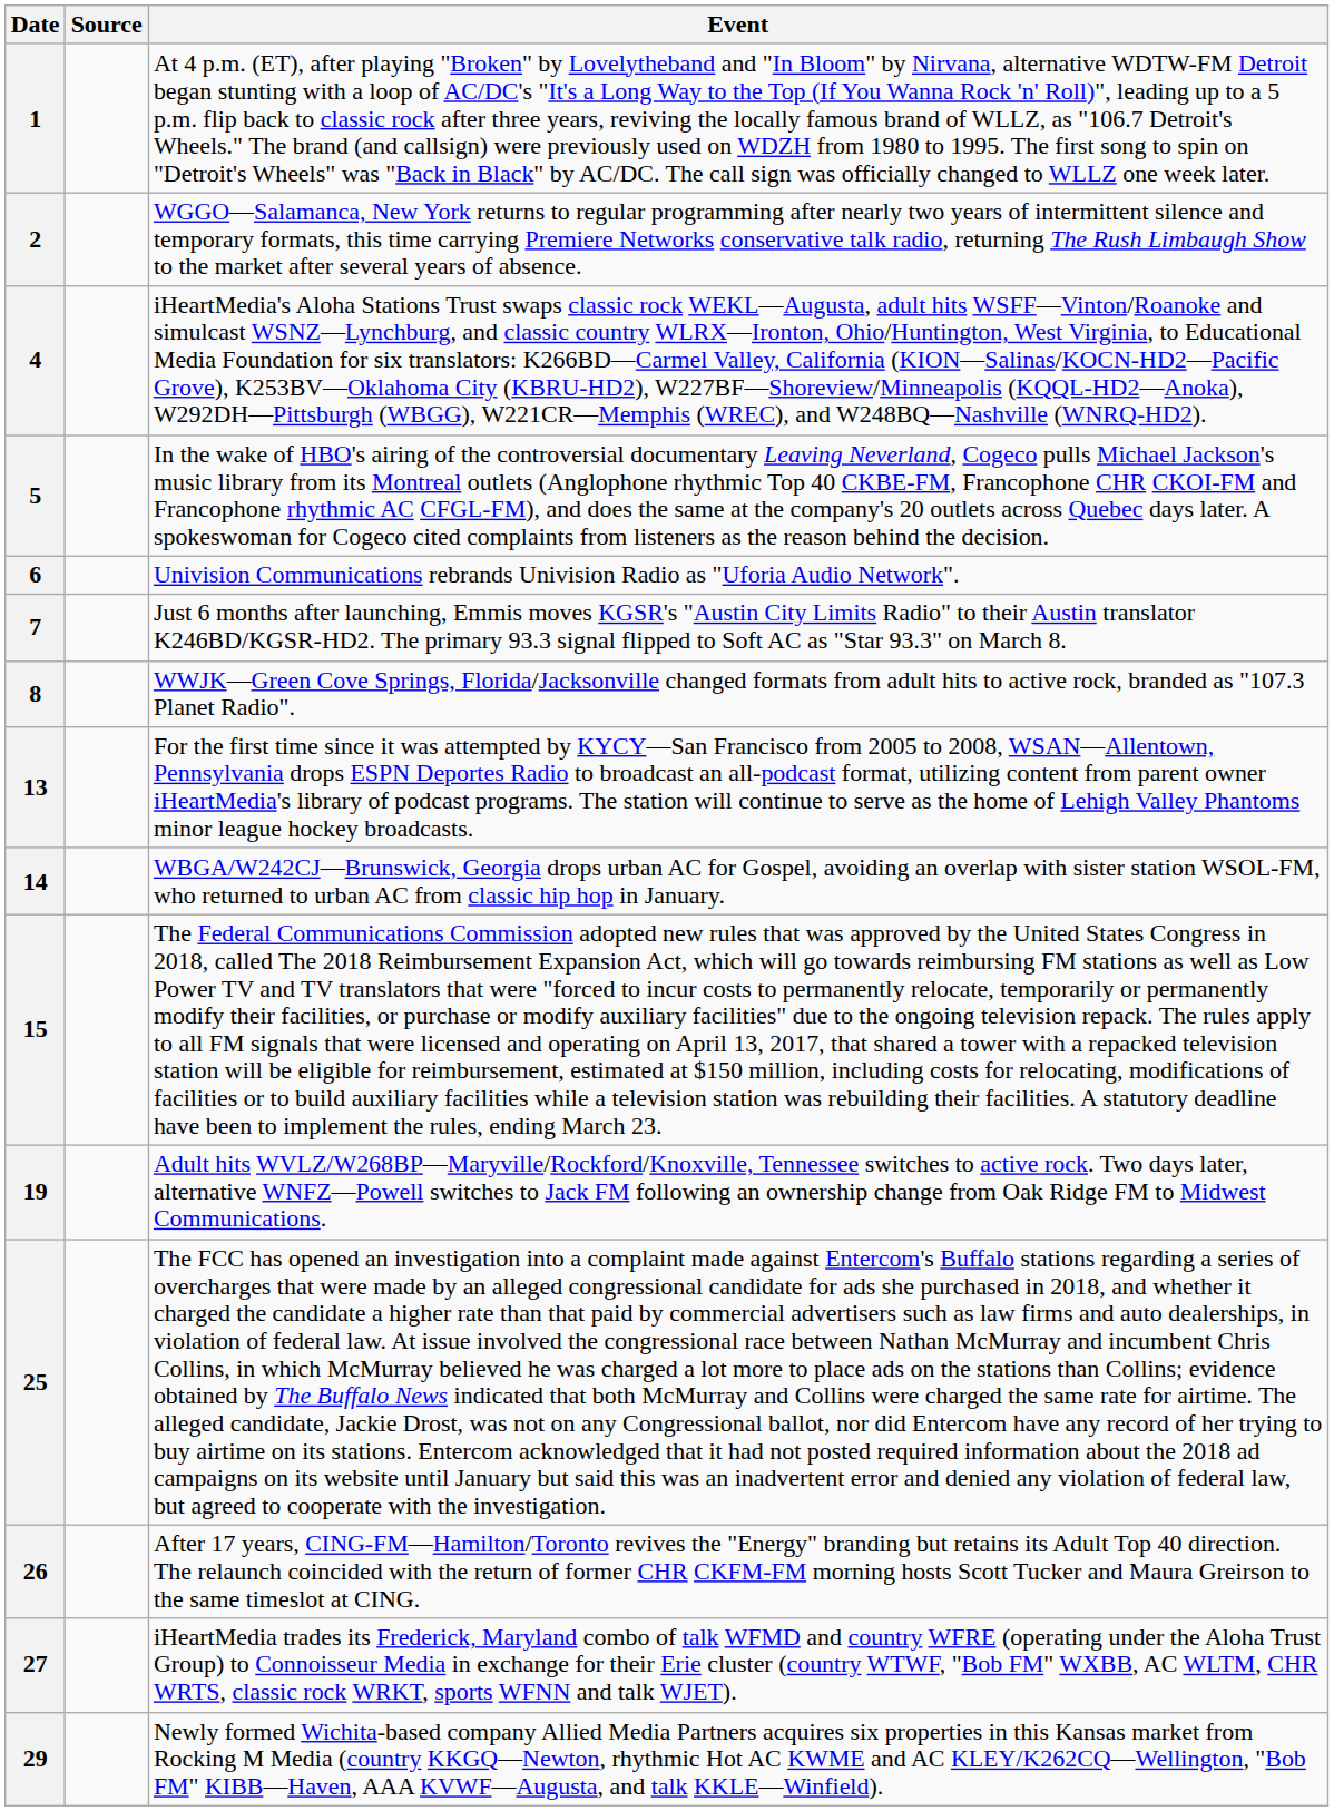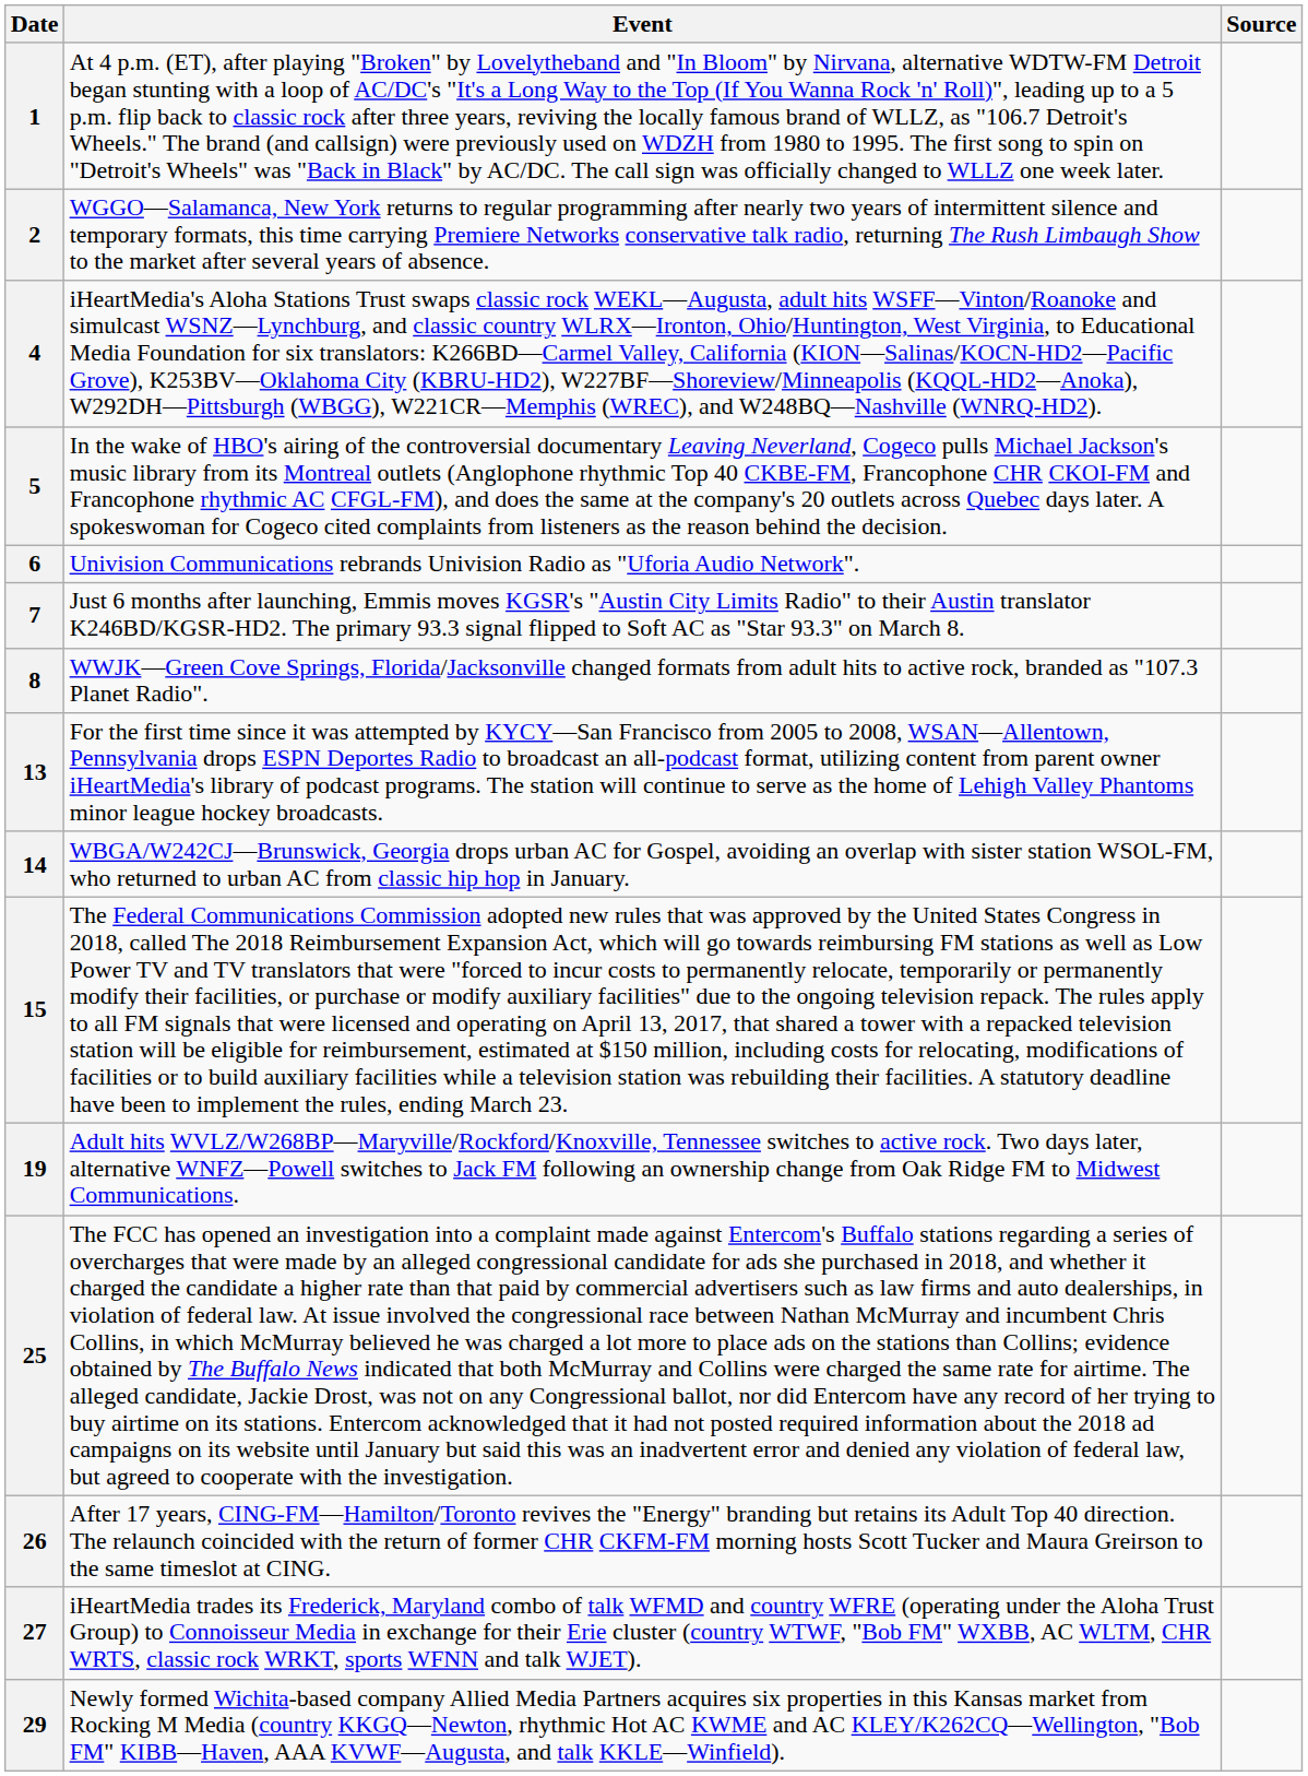 <table class=wikitable>
 <tr>
 <th>Date</th>
+<th>Event</th>
 <th>Source</th>
-<th>Event</th>
 </tr>
 <tr>
 <th>1</th>
+<td>At 4 p.m. (ET), after playing "<a href='#'>Broken</a>" by <a href='#'>Lovelytheband</a> and "<a href='#'>In Bloom</a>" by <a href='#'>Nirvana</a>, alternative WDTW-FM <a href='#'>Detroit</a> began stunting with a loop of <a href='#'>AC/DC</a>'s "<a href='#'>It's a Long Way to the Top (If You Wanna Rock 'n' Roll)</a>", leading up to a 5 p.m. flip back to <a href='#'>classic rock</a> after three years, reviving the locally famous brand of WLLZ, as "106.7 Detroit's Wheels." The brand (and callsign) were previously used on <a href='#'>WDZH</a> from 1980 to 1995. The first song to spin on "Detroit's Wheels" was "<a href='#'>Back in Black</a>" by AC/DC. The call sign was officially changed to <a href='#'>WLLZ</a> one week later.</td>
 <td></td>
-<td>At 4 p.m. (ET), after playing "<a href='#'>Broken</a>" by <a href='#'>Lovelytheband</a> and "<a href='#'>In Bloom</a>" by <a href='#'>Nirvana</a>, alternative WDTW-FM <a href='#'>Detroit</a> began stunting with a loop of <a href='#'>AC/DC</a>'s "<a href='#'>It's a Long Way to the Top (If You Wanna Rock 'n' Roll)</a>", leading up to a 5 p.m. flip back to <a href='#'>classic rock</a> after three years, reviving the locally famous brand of WLLZ, as "106.7 Detroit's Wheels." The brand (and callsign) were previously used on <a href='#'>WDZH</a> from 1980 to 1995. The first song to spin on "Detroit's Wheels" was "<a href='#'>Back in Black</a>" by AC/DC. The call sign was officially changed to <a href='#'>WLLZ</a> one week later.</td>
 </tr>
 <tr>
 <th>2</th>
+<td><a href='#'>WGGO</a>—<a href='#'>Salamanca, New York</a> returns to regular programming after nearly two years of intermittent silence and temporary formats, this time carrying <a href='#'>Premiere Networks</a> <a href='#'>conservative talk radio</a>, returning <em><a href='#'>The Rush Limbaugh Show</a></em> to the market after several years of absence.</td>
 <td></td>
-<td><a href='#'>WGGO</a>—<a href='#'>Salamanca, New York</a> returns to regular programming after nearly two years of intermittent silence and temporary formats, this time carrying <a href='#'>Premiere Networks</a> <a href='#'>conservative talk radio</a>, returning <em><a href='#'>The Rush Limbaugh Show</a></em> to the market after several years of absence.</td>
 </tr>
 <tr>
 <th>4</th>
+<td>iHeartMedia's Aloha Stations Trust swaps <a href='#'>classic rock</a> <a href='#'>WEKL</a>—<a href='#'>Augusta</a>, <a href='#'>adult hits</a> <a href='#'>WSFF</a>—<a href='#'>Vinton</a>/<a href='#'>Roanoke</a> and simulcast <a href='#'>WSNZ</a>—<a href='#'>Lynchburg</a>, and <a href='#'>classic country</a> <a href='#'>WLRX</a>—<a href='#'>Ironton, Ohio</a>/<a href='#'>Huntington, West Virginia</a>, to Educational Media Foundation for six translators: K266BD—<a href='#'>Carmel Valley, California</a> (<a href='#'>KION</a>—<a href='#'>Salinas</a>/<a href='#'>KOCN-HD2</a>—<a href='#'>Pacific Grove</a>), K253BV—<a href='#'>Oklahoma City</a> (<a href='#'>KBRU-HD2</a>), W227BF—<a href='#'>Shoreview</a>/<a href='#'>Minneapolis</a> (<a href='#'>KQQL-HD2</a>—<a href='#'>Anoka</a>), W292DH—<a href='#'>Pittsburgh</a> (<a href='#'>WBGG</a>), W221CR—<a href='#'>Memphis</a> (<a href='#'>WREC</a>), and W248BQ—<a href='#'>Nashville</a> (<a href='#'>WNRQ-HD2</a>).</td>
 <td></td>
-<td>iHeartMedia's Aloha Stations Trust swaps <a href='#'>classic rock</a> <a href='#'>WEKL</a>—<a href='#'>Augusta</a>, <a href='#'>adult hits</a> <a href='#'>WSFF</a>—<a href='#'>Vinton</a>/<a href='#'>Roanoke</a> and simulcast <a href='#'>WSNZ</a>—<a href='#'>Lynchburg</a>, and <a href='#'>classic country</a> <a href='#'>WLRX</a>—<a href='#'>Ironton, Ohio</a>/<a href='#'>Huntington, West Virginia</a>, to Educational Media Foundation for six translators: K266BD—<a href='#'>Carmel Valley, California</a> (<a href='#'>KION</a>—<a href='#'>Salinas</a>/<a href='#'>KOCN-HD2</a>—<a href='#'>Pacific Grove</a>), K253BV—<a href='#'>Oklahoma City</a> (<a href='#'>KBRU-HD2</a>), W227BF—<a href='#'>Shoreview</a>/<a href='#'>Minneapolis</a> (<a href='#'>KQQL-HD2</a>—<a href='#'>Anoka</a>), W292DH—<a href='#'>Pittsburgh</a> (<a href='#'>WBGG</a>), W221CR—<a href='#'>Memphis</a> (<a href='#'>WREC</a>), and W248BQ—<a href='#'>Nashville</a> (<a href='#'>WNRQ-HD2</a>).</td>
 </tr>
 <tr>
 <th>5</th>
+<td>In the wake of <a href='#'>HBO</a>'s airing of the controversial documentary <em><a href='#'>Leaving Neverland</a></em>, <a href='#'>Cogeco</a> pulls <a href='#'>Michael Jackson</a>'s music library from its <a href='#'>Montreal</a> outlets (Anglophone rhythmic Top 40 <a href='#'>CKBE-FM</a>, Francophone <a href='#'>CHR</a> <a href='#'>CKOI-FM</a> and Francophone <a href='#'>rhythmic AC</a> <a href='#'>CFGL-FM</a>), and does the same at the company's 20 outlets across <a href='#'>Quebec</a> days later. A spokeswoman for Cogeco cited complaints from listeners as the reason behind the decision.</td>
 <td></td>
-<td>In the wake of <a href='#'>HBO</a>'s airing of the controversial documentary <em><a href='#'>Leaving Neverland</a></em>, <a href='#'>Cogeco</a> pulls <a href='#'>Michael Jackson</a>'s music library from its <a href='#'>Montreal</a> outlets (Anglophone rhythmic Top 40 <a href='#'>CKBE-FM</a>, Francophone <a href='#'>CHR</a> <a href='#'>CKOI-FM</a> and Francophone <a href='#'>rhythmic AC</a> <a href='#'>CFGL-FM</a>), and does the same at the company's 20 outlets across <a href='#'>Quebec</a> days later. A spokeswoman for Cogeco cited complaints from listeners as the reason behind the decision.</td>
 </tr>
 <tr>
 <th>6</th>
+<td><a href='#'>Univision Communications</a> rebrands Univision Radio as "<a href='#'>Uforia Audio Network</a>".</td>
 <td></td>
-<td><a href='#'>Univision Communications</a> rebrands Univision Radio as "<a href='#'>Uforia Audio Network</a>".</td>
 </tr>
 <tr>
 <th>7</th>
+<td>Just 6 months after launching, Emmis moves <a href='#'>KGSR</a>'s "<a href='#'>Austin City Limits</a> Radio" to their <a href='#'>Austin</a> translator K246BD/KGSR-HD2. The primary 93.3 signal flipped to Soft AC as "Star 93.3" on March 8.</td>
 <td></td>
-<td>Just 6 months after launching, Emmis moves <a href='#'>KGSR</a>'s "<a href='#'>Austin City Limits</a> Radio" to their <a href='#'>Austin</a> translator K246BD/KGSR-HD2. The primary 93.3 signal flipped to Soft AC as "Star 93.3" on March 8.</td>
 </tr>
 <tr>
 <th>8</th>
+<td><a href='#'>WWJK</a>—<a href='#'>Green Cove Springs, Florida</a>/<a href='#'>Jacksonville</a> changed formats from adult hits to active rock, branded as "107.3 Planet Radio".</td>
 <td></td>
-<td><a href='#'>WWJK</a>—<a href='#'>Green Cove Springs, Florida</a>/<a href='#'>Jacksonville</a> changed formats from adult hits to active rock, branded as "107.3 Planet Radio".</td>
 </tr>
 <tr>
 <th>13</th>
+<td>For the first time since it was attempted by <a href='#'>KYCY</a>—San Francisco from 2005 to 2008, <a href='#'>WSAN</a>—<a href='#'>Allentown, Pennsylvania</a> drops <a href='#'>ESPN Deportes Radio</a> to broadcast an all-<a href='#'>podcast</a> format, utilizing content from parent owner <a href='#'>iHeartMedia</a>'s library of podcast programs. The station will continue to serve as the home of <a href='#'>Lehigh Valley Phantoms</a> minor league hockey broadcasts.</td>
 <td></td>
-<td>For the first time since it was attempted by <a href='#'>KYCY</a>—San Francisco from 2005 to 2008, <a href='#'>WSAN</a>—<a href='#'>Allentown, Pennsylvania</a> drops <a href='#'>ESPN Deportes Radio</a> to broadcast an all-<a href='#'>podcast</a> format, utilizing content from parent owner <a href='#'>iHeartMedia</a>'s library of podcast programs. The station will continue to serve as the home of <a href='#'>Lehigh Valley Phantoms</a> minor league hockey broadcasts.</td>
 </tr>
 <tr>
 <th>14</th>
+<td><a href='#'>WBGA/W242CJ</a>—<a href='#'>Brunswick, Georgia</a> drops urban AC for Gospel, avoiding an overlap with sister station WSOL-FM, who returned to urban AC from <a href='#'>classic hip hop</a> in January.</td>
 <td></td>
-<td><a href='#'>WBGA/W242CJ</a>—<a href='#'>Brunswick, Georgia</a> drops urban AC for Gospel, avoiding an overlap with sister station WSOL-FM, who returned to urban AC from <a href='#'>classic hip hop</a> in January.</td>
 </tr>
 <tr>
 <th>15</th>
+<td>The <a href='#'>Federal Communications Commission</a> adopted new rules that was approved by the United States Congress in 2018, called The 2018 Reimbursement Expansion Act, which will go towards reimbursing FM stations as well as Low Power TV and TV translators that were "forced to incur costs to permanently relocate, temporarily or permanently modify their facilities, or purchase or modify auxiliary facilities" due to the ongoing television repack. The rules apply to all FM signals that were licensed and operating on April 13, 2017, that shared a tower with a repacked television station will be eligible for reimbursement, estimated at $150 million, including costs for relocating, modifications of facilities or to build auxiliary facilities while a television station was rebuilding their facilities. A statutory deadline have been to implement the rules, ending March 23.</td>
 <td></td>
-<td>The <a href='#'>Federal Communications Commission</a> adopted new rules that was approved by the United States Congress in 2018, called The 2018 Reimbursement Expansion Act, which will go towards reimbursing FM stations as well as Low Power TV and TV translators that were "forced to incur costs to permanently relocate, temporarily or permanently modify their facilities, or purchase or modify auxiliary facilities" due to the ongoing television repack. The rules apply to all FM signals that were licensed and operating on April 13, 2017, that shared a tower with a repacked television station will be eligible for reimbursement, estimated at $150 million, including costs for relocating, modifications of facilities or to build auxiliary facilities while a television station was rebuilding their facilities. A statutory deadline have been to implement the rules, ending March 23.</td>
 </tr>
 <tr>
 <th>19</th>
+<td><a href='#'>Adult hits</a> <a href='#'>WVLZ/W268BP</a>—<a href='#'>Maryville</a>/<a href='#'>Rockford</a>/<a href='#'>Knoxville, Tennessee</a> switches to <a href='#'>active rock</a>. Two days later, alternative <a href='#'>WNFZ</a>—<a href='#'>Powell</a> switches to <a href='#'>Jack FM</a> following an ownership change from Oak Ridge FM to <a href='#'>Midwest Communications</a>.</td>
 <td></td>
-<td><a href='#'>Adult hits</a> <a href='#'>WVLZ/W268BP</a>—<a href='#'>Maryville</a>/<a href='#'>Rockford</a>/<a href='#'>Knoxville, Tennessee</a> switches to <a href='#'>active rock</a>. Two days later, alternative <a href='#'>WNFZ</a>—<a href='#'>Powell</a> switches to <a href='#'>Jack FM</a> following an ownership change from Oak Ridge FM to <a href='#'>Midwest Communications</a>.</td>
 </tr>
 <tr>
 <th>25</th>
+<td>The FCC has opened an investigation into a complaint made against <a href='#'>Entercom</a>'s <a href='#'>Buffalo</a> stations regarding a series of overcharges that were made by an alleged congressional candidate for ads she purchased in 2018, and whether it charged the candidate a higher rate than that paid by commercial advertisers such as law firms and auto dealerships, in violation of federal law. At issue involved the congressional race between Nathan McMurray and incumbent Chris Collins, in which McMurray believed he was charged a lot more to place ads on the stations than Collins; evidence obtained by <em><a href='#'>The Buffalo News</a></em> indicated that both McMurray and Collins were charged the same rate for airtime. The alleged candidate, Jackie Drost, was not on any Congressional ballot, nor did Entercom have any record of her trying to buy airtime on its stations. Entercom acknowledged that it had not posted required information about the 2018 ad campaigns on its website until January but said this was an inadvertent error and denied any violation of federal law, but agreed to cooperate with the investigation.</td>
 <td></td>
-<td>The FCC has opened an investigation into a complaint made against <a href='#'>Entercom</a>'s <a href='#'>Buffalo</a> stations regarding a series of overcharges that were made by an alleged congressional candidate for ads she purchased in 2018, and whether it charged the candidate a higher rate than that paid by commercial advertisers such as law firms and auto dealerships, in violation of federal law. At issue involved the congressional race between Nathan McMurray and incumbent Chris Collins, in which McMurray believed he was charged a lot more to place ads on the stations than Collins; evidence obtained by <em><a href='#'>The Buffalo News</a></em> indicated that both McMurray and Collins were charged the same rate for airtime. The alleged candidate, Jackie Drost, was not on any Congressional ballot, nor did Entercom have any record of her trying to buy airtime on its stations. Entercom acknowledged that it had not posted required information about the 2018 ad campaigns on its website until January but said this was an inadvertent error and denied any violation of federal law, but agreed to cooperate with the investigation.</td>
 </tr>
 <tr>
 <th>26</th>
+<td>After 17 years, <a href='#'>CING-FM</a>—<a href='#'>Hamilton</a>/<a href='#'>Toronto</a> revives the "Energy" branding but retains its Adult Top 40 direction. The relaunch coincided with the return of former <a href='#'>CHR</a> <a href='#'>CKFM-FM</a> morning hosts Scott Tucker and Maura Greirson to the same timeslot at CING.</td>
 <td></td>
-<td>After 17 years, <a href='#'>CING-FM</a>—<a href='#'>Hamilton</a>/<a href='#'>Toronto</a> revives the "Energy" branding but retains its Adult Top 40 direction. The relaunch coincided with the return of former <a href='#'>CHR</a> <a href='#'>CKFM-FM</a> morning hosts Scott Tucker and Maura Greirson to the same timeslot at CING.</td>
 </tr>
 <tr>
 <th>27</th>
+<td>iHeartMedia trades its <a href='#'>Frederick, Maryland</a> combo of <a href='#'>talk</a> <a href='#'>WFMD</a> and <a href='#'>country</a> <a href='#'>WFRE</a> (operating under the Aloha Trust Group) to <a href='#'>Connoisseur Media</a> in exchange for their <a href='#'>Erie</a> cluster (<a href='#'>country</a> <a href='#'>WTWF</a>, "<a href='#'>Bob FM</a>" <a href='#'>WXBB</a>, AC <a href='#'>WLTM</a>, <a href='#'>CHR</a> <a href='#'>WRTS</a>, <a href='#'>classic rock</a> <a href='#'>WRKT</a>, <a href='#'>sports</a> <a href='#'>WFNN</a> and talk <a href='#'>WJET</a>).</td>
 <td></td>
-<td>iHeartMedia trades its <a href='#'>Frederick, Maryland</a> combo of <a href='#'>talk</a> <a href='#'>WFMD</a> and <a href='#'>country</a> <a href='#'>WFRE</a> (operating under the Aloha Trust Group) to <a href='#'>Connoisseur Media</a> in exchange for their <a href='#'>Erie</a> cluster (<a href='#'>country</a> <a href='#'>WTWF</a>, "<a href='#'>Bob FM</a>" <a href='#'>WXBB</a>, AC <a href='#'>WLTM</a>, <a href='#'>CHR</a> <a href='#'>WRTS</a>, <a href='#'>classic rock</a> <a href='#'>WRKT</a>, <a href='#'>sports</a> <a href='#'>WFNN</a> and talk <a href='#'>WJET</a>).</td>
 </tr>
 <tr>
 <th>29</th>
+<td>Newly formed <a href='#'>Wichita</a>-based company Allied Media Partners acquires six properties in this Kansas market from Rocking M Media (<a href='#'>country</a> <a href='#'>KKGQ</a>—<a href='#'>Newton</a>, rhythmic Hot AC <a href='#'>KWME</a> and AC <a href='#'>KLEY/K262CQ</a>—<a href='#'>Wellington</a>, "<a href='#'>Bob FM</a>" <a href='#'>KIBB</a>—<a href='#'>Haven</a>, AAA <a href='#'>KVWF</a>—<a href='#'>Augusta</a>, and <a href='#'>talk</a> <a href='#'>KKLE</a>—<a href='#'>Winfield</a>).</td>
 <td></td>
-<td>Newly formed <a href='#'>Wichita</a>-based company Allied Media Partners acquires six properties in this Kansas market from Rocking M Media (<a href='#'>country</a> <a href='#'>KKGQ</a>—<a href='#'>Newton</a>, rhythmic Hot AC <a href='#'>KWME</a> and AC <a href='#'>KLEY/K262CQ</a>—<a href='#'>Wellington</a>, "<a href='#'>Bob FM</a>" <a href='#'>KIBB</a>—<a href='#'>Haven</a>, AAA <a href='#'>KVWF</a>—<a href='#'>Augusta</a>, and <a href='#'>talk</a> <a href='#'>KKLE</a>—<a href='#'>Winfield</a>).</td>
 </tr>
 </table>
